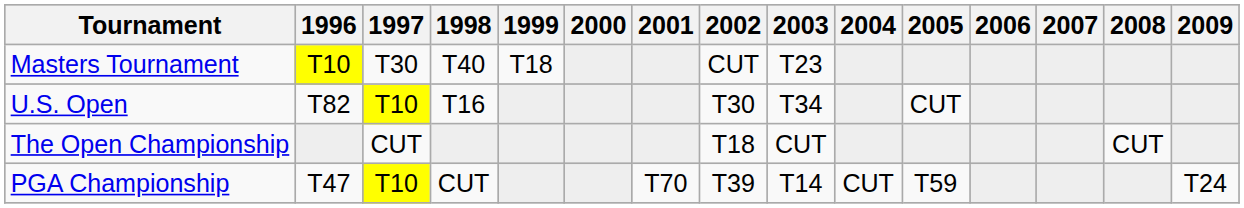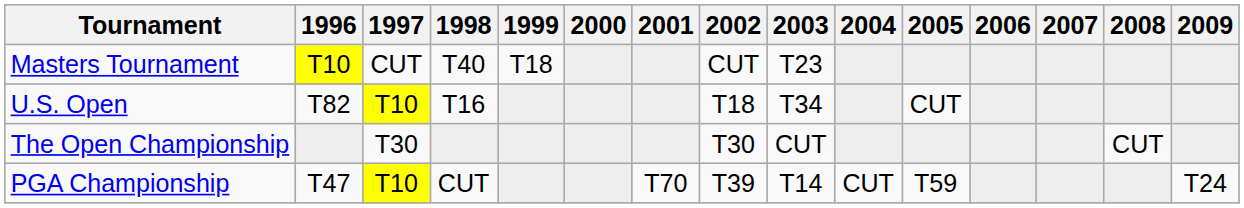 <table class="wikitable" style="font-size:95%;text-align:center;">
 <tr>
 <th>Tournament</th>
 <th>1996</th>
 <th>1997</th>
 <th>1998</th>
 <th>1999</th>
 <th>2000</th>
 <th>2001</th>
 <th>2002</th>
 <th>2003</th>
 <th>2004</th>
 <th>2005</th>
 <th>2006</th>
 <th>2007</th>
 <th>2008</th>
 <th>2009</th>
 </tr>
 <tr>
 <td align=left><a href='#'>Masters Tournament</a></td>
 <td style="background:yellow;">T10</td>
-<td>T30</td>
+<td>CUT</td>
 <td>T40</td>
 <td>T18</td>
 <td style="background:#eeeeee;"></td>
 <td style="background:#eeeeee;"></td>
 <td>CUT</td>
 <td>T23</td>
 <td style="background:#eeeeee;"></td>
 <td style="background:#eeeeee;"></td>
 <td style="background:#eeeeee;"></td>
 <td style="background:#eeeeee;"></td>
 <td style="background:#eeeeee;"></td>
 <td style="background:#eeeeee;"></td>
 </tr>
 <tr>
 <td align=left><a href='#'>U.S. Open</a></td>
 <td>T82</td>
 <td style="background:yellow;">T10</td>
 <td>T16</td>
 <td style="background:#eeeeee;"></td>
 <td style="background:#eeeeee;"></td>
 <td style="background:#eeeeee;"></td>
-<td>T30</td>
+<td>T18</td>
 <td>T34</td>
 <td style="background:#eeeeee;"></td>
 <td>CUT</td>
 <td style="background:#eeeeee;"></td>
 <td style="background:#eeeeee;"></td>
 <td style="background:#eeeeee;"></td>
 <td style="background:#eeeeee;"></td>
 </tr>
 <tr>
 <td align=left><a href='#'>The Open Championship</a></td>
 <td style="background:#eeeeee;"></td>
-<td>CUT</td>
+<td>T30</td>
 <td style="background:#eeeeee;"></td>
 <td style="background:#eeeeee;"></td>
 <td style="background:#eeeeee;"></td>
 <td style="background:#eeeeee;"></td>
-<td>T18</td>
+<td>T30</td>
 <td>CUT</td>
 <td style="background:#eeeeee;"></td>
 <td style="background:#eeeeee;"></td>
 <td style="background:#eeeeee;"></td>
 <td style="background:#eeeeee;"></td>
 <td>CUT</td>
 <td style="background:#eeeeee;"></td>
 </tr>
 <tr>
 <td align=left><a href='#'>PGA Championship</a></td>
 <td>T47</td>
 <td style="background:yellow;">T10</td>
 <td>CUT</td>
 <td style="background:#eeeeee;"></td>
 <td style="background:#eeeeee;"></td>
 <td>T70</td>
 <td>T39</td>
 <td>T14</td>
 <td>CUT</td>
 <td>T59</td>
 <td style="background:#eeeeee;"></td>
 <td style="background:#eeeeee;"></td>
 <td style="background:#eeeeee;"></td>
 <td>T24</td>
 </tr>
 </table>
